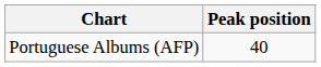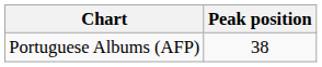 <table class="wikitable">
 <tr>
 <th>Chart</th>
 <th>Peak position</th>
 </tr>
 <tr>
 <td>Portuguese Albums (AFP)</td>
-<td style="text-align:center;">40</td>
+<td style="text-align:center;">38</td>
 </tr>
 </table>
